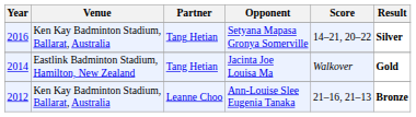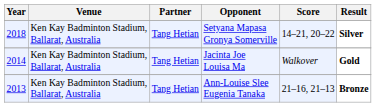 <table class="sortable wikitable" style="font-size: 90%;">
 <tr>
 <th>Year</th>
 <th>Venue</th>
 <th>Partner</th>
 <th>Opponent</th>
 <th>Score</th>
 <th>Result</th>
 </tr>
 <tr>
 </tr>
 <tr style="background:#ECF2FF">
-<td align="center"><a href='#'>2016</a></td>
+<td align="center"><a href='#'>2018</a></td>
 <td align="left">Ken Kay Badminton Stadium,<br><a href='#'>Ballarat</a>, <a href='#'>Australia</a></td>
 <td align="left"> <a href='#'>Tang Hetian</a></td>
 <td align="left"> <a href='#'>Setyana Mapasa</a><br> <a href='#'>Gronya Somerville</a></td>
 <td align="left">14–21, 20–22</td>
 <td style="text-align:left; background:white"> <strong>Silver</strong></td>
 </tr>
 <tr>
 </tr>
 <tr style="background:#ECF2FF">
 <td align="center"><a href='#'>2014</a></td>
-<td align="left">Eastlink Badminton Stadium,<br><a href='#'>Hamilton, New Zealand</a></td>
+<td align="left">Ken Kay Badminton Stadium,<br><a href='#'>Ballarat</a>, <a href='#'>Australia</a></td>
 <td align="left"> <a href='#'>Tang Hetian</a></td>
 <td align="left"> <a href='#'>Jacinta Joe</a><br> <a href='#'>Louisa Ma</a></td>
 <td align="left"><em>Walkover</em></td>
 <td style="text-align:left; background:white"> <strong>Gold</strong></td>
 </tr>
 <tr>
 </tr>
 <tr style="background:#ECF2FF">
-<td align="center"><a href='#'>2012</a></td>
+<td align="center"><a href='#'>2013</a></td>
 <td align="left">Ken Kay Badminton Stadium,<br><a href='#'>Ballarat</a>, <a href='#'>Australia</a></td>
-<td align="left"> <a href='#'>Leanne Choo</a></td>
+<td align="left"> <a href='#'>Tang Hetian</a></td>
 <td align="left"> <a href='#'>Ann-Louise Slee</a><br> <a href='#'>Eugenia Tanaka</a></td>
 <td align="left">21–16, 21–13</td>
 <td style="text-align:left; background:white"> <strong>Bronze</strong></td>
 </tr>
 </table>
